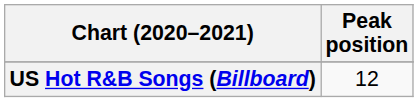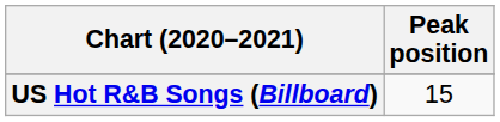 <table class="wikitable plainrowheaders" style="text-align:center;">
 <tr>
 <th scope="col">Chart (2020–2021)</th>
 <th scope="col">Peak<br>position</th>
 </tr>
 <tr>
 </tr>
 <tr>
 </tr>
 <tr>
 <th scope="row">US <a href='#'>Hot R&B Songs</a> (<em><a href='#'>Billboard</a></em>)</th>
-<td>12</td>
+<td>15</td>
 </tr>
 </table>
